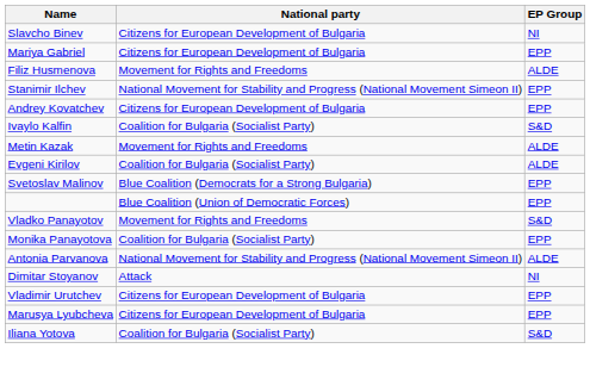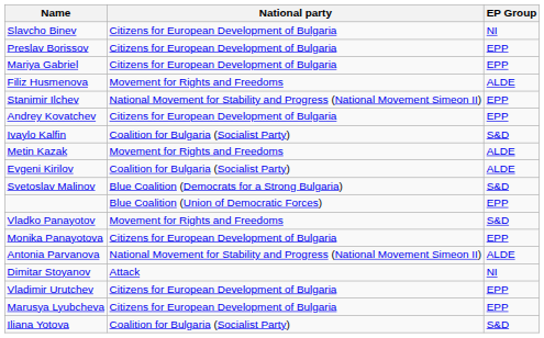 <table class="sortable wikitable">
 <tr>
 <th>Name</th>
 <th>National party</th>
 <th>EP Group</th>
 </tr>
 <tr>
 <td><a href='#'>Slavcho Binev</a></td>
 <td> <a href='#'>Citizens for European Development of Bulgaria</a></td>
 <td> <a href='#'>NI</a></td>
+</tr>
+<tr>
+<td><a href='#'>Preslav Borissov</a></td>
+<td> <a href='#'>Citizens for European Development of Bulgaria</a></td>
+<td> <a href='#'>EPP</a></td>
 </tr>
 <tr>
 <td><a href='#'>Mariya Gabriel</a></td>
 <td> <a href='#'>Citizens for European Development of Bulgaria</a></td>
 <td> <a href='#'>EPP</a></td>
 </tr>
 <tr>
 <td><a href='#'>Filiz Husmenova</a></td>
 <td> <a href='#'>Movement for Rights and Freedoms</a></td>
 <td> <a href='#'>ALDE</a></td>
 </tr>
 <tr>
 <td><a href='#'>Stanimir Ilchev</a></td>
 <td> <a href='#'>National Movement for Stability and Progress</a> (<a href='#'>National Movement Simeon II</a>)</td>
 <td> <a href='#'>EPP</a></td>
 </tr>
 <tr>
 <td><a href='#'>Andrey Kovatchev</a></td>
 <td> <a href='#'>Citizens for European Development of Bulgaria</a></td>
 <td> <a href='#'>EPP</a></td>
 </tr>
 <tr>
 <td><a href='#'>Ivaylo Kalfin</a></td>
 <td> <a href='#'>Coalition for Bulgaria</a> (<a href='#'>Socialist Party</a>)</td>
 <td> <a href='#'>S&D</a></td>
 </tr>
 <tr>
 <td><a href='#'>Metin Kazak</a></td>
 <td> <a href='#'>Movement for Rights and Freedoms</a></td>
 <td> <a href='#'>ALDE</a></td>
 </tr>
 <tr>
 <td><a href='#'>Evgeni Kirilov</a></td>
 <td> <a href='#'>Coalition for Bulgaria</a> (<a href='#'>Socialist Party</a>)</td>
 <td> <a href='#'>ALDE</a></td>
 </tr>
 <tr>
 <td><a href='#'>Svetoslav Malinov</a></td>
 <td> <a href='#'>Blue Coalition</a> (<a href='#'>Democrats for a Strong Bulgaria</a>)</td>
-<td> <a href='#'>EPP</a></td>
+<td> <a href='#'>S&D</a></td>
 </tr>
 <tr>
 <td></td>
 <td> <a href='#'>Blue Coalition</a> (<a href='#'>Union of Democratic Forces</a>)</td>
 <td> <a href='#'>EPP</a></td>
 </tr>
 <tr>
 <td><a href='#'>Vladko Panayotov</a></td>
 <td> <a href='#'>Movement for Rights and Freedoms</a></td>
 <td> <a href='#'>S&D</a></td>
 </tr>
 <tr>
 <td><a href='#'>Monika Panayotova</a></td>
-<td> <a href='#'>Coalition for Bulgaria</a> (<a href='#'>Socialist Party</a>)</td>
+<td> <a href='#'>Citizens for European Development of Bulgaria</a></td>
 <td> <a href='#'>EPP</a></td>
 </tr>
 <tr>
 <td><a href='#'>Antonia Parvanova</a></td>
 <td> <a href='#'>National Movement for Stability and Progress</a> (<a href='#'>National Movement Simeon II</a>)</td>
 <td> <a href='#'>ALDE</a></td>
 </tr>
 <tr>
 <td><a href='#'>Dimitar Stoyanov</a></td>
 <td> <a href='#'>Attack</a></td>
 <td> <a href='#'>NI</a></td>
 </tr>
 <tr>
 <td><a href='#'>Vladimir Urutchev</a></td>
 <td> <a href='#'>Citizens for European Development of Bulgaria</a></td>
 <td> <a href='#'>EPP</a></td>
 </tr>
 <tr>
 <td><a href='#'>Marusya Lyubcheva</a></td>
 <td> <a href='#'>Citizens for European Development of Bulgaria</a></td>
 <td> <a href='#'>EPP</a></td>
 </tr>
 <tr>
 <td><a href='#'>Iliana Yotova</a></td>
 <td> <a href='#'>Coalition for Bulgaria</a> (<a href='#'>Socialist Party</a>)</td>
 <td> <a href='#'>S&D</a></td>
 </tr>
 </table>
